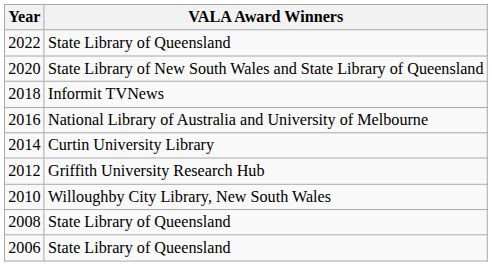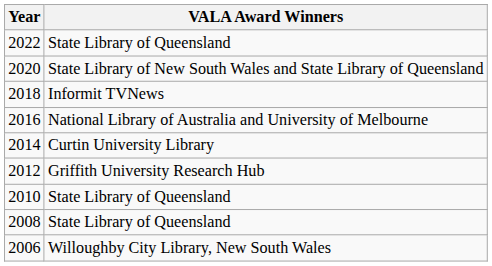 <table class="wikitable">
 <tr>
 <th>Year</th>
 <th>VALA Award Winners</th>
 </tr>
 <tr>
 <td>2022</td>
 <td>State Library of Queensland</td>
 </tr>
 <tr>
 <td>2020</td>
 <td>State Library of New South Wales and State Library of Queensland</td>
 </tr>
 <tr>
 <td>2018</td>
 <td>Informit TVNews </td>
 </tr>
 <tr>
 <td>2016</td>
 <td>National Library of Australia and University of Melbourne </td>
 </tr>
 <tr>
 <td>2014</td>
 <td>Curtin University Library </td>
 </tr>
 <tr>
 <td>2012</td>
 <td>Griffith University Research Hub </td>
 </tr>
 <tr>
 <td>2010</td>
-<td>Willoughby City Library, New South Wales </td>
+<td>State Library of Queensland </td>
 </tr>
 <tr>
 <td>2008</td>
 <td>State Library of Queensland</td>
 </tr>
 <tr>
 <td>2006</td>
-<td>State Library of Queensland </td>
+<td>Willoughby City Library, New South Wales </td>
 </tr>
 </table>
